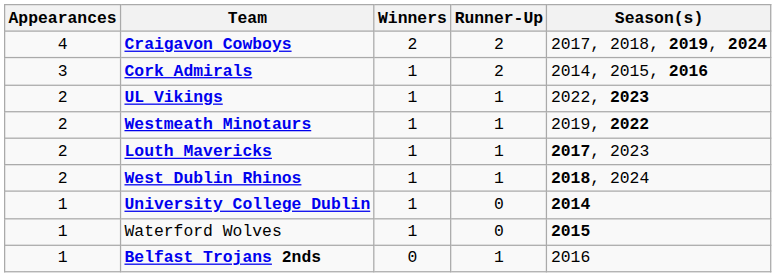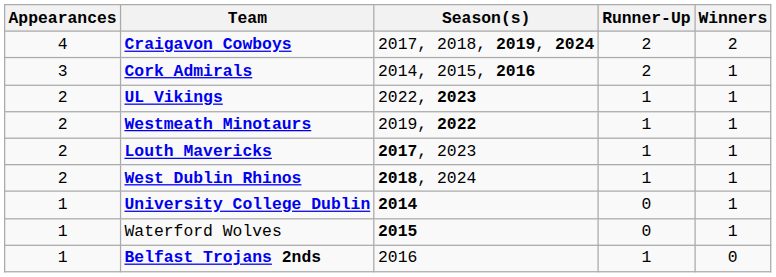 <table class="wikitable sortable">
 <tr>
 <th>Appearances</th>
 <th>Team</th>
+<th>Season(s)</th>
+<th>Runner-Up</th>
 <th>Winners</th>
-<th>Runner-Up</th>
-<th>Season(s)</th>
 </tr>
 <tr>
 <td align="center">4</td>
 <td><strong><a href='#'>Craigavon Cowboys</a></strong></td>
+<td>2017, 2018, <strong>2019</strong>, <strong>2024</strong></td>
 <td align="center">2</td>
 <td align="center">2</td>
-<td>2017, 2018, <strong>2019</strong>, <strong>2024</strong></td>
 </tr>
 <tr>
 <td align="center">3</td>
 <td><strong><a href='#'>Cork Admirals</a></strong></td>
+<td>2014, 2015, <strong>2016</strong></td>
+<td align="center">2</td>
 <td align="center">1</td>
-<td align="center">2</td>
-<td>2014, 2015, <strong>2016</strong></td>
 </tr>
 <tr>
 <td align="center">2</td>
 <td><strong><a href='#'>UL Vikings</a></strong></td>
+<td>2022, <strong>2023</strong></td>
 <td align="center">1</td>
 <td align="center">1</td>
-<td>2022, <strong>2023</strong></td>
 </tr>
 <tr>
 <td align="center">2</td>
 <td><strong><a href='#'>Westmeath Minotaurs</a></strong></td>
+<td>2019, <strong>2022</strong></td>
 <td align="center">1</td>
 <td align="center">1</td>
-<td>2019, <strong>2022</strong></td>
 </tr>
 <tr>
 <td align="center">2</td>
 <td><strong><a href='#'>Louth Mavericks</a></strong></td>
+<td><strong>2017</strong>, 2023</td>
 <td align="center">1</td>
 <td align="center">1</td>
-<td><strong>2017</strong>, 2023</td>
 </tr>
 <tr>
 <td align="center">2</td>
 <td><strong><a href='#'>West Dublin Rhinos</a></strong></td>
+<td><strong>2018</strong>, 2024</td>
 <td align="center">1</td>
 <td align="center">1</td>
-<td><strong>2018</strong>, 2024</td>
 </tr>
 <tr>
 <td align="center">1</td>
 <td><strong><a href='#'>University College Dublin</a></strong></td>
+<td><strong>2014</strong></td>
+<td align="center">0</td>
 <td align="center">1</td>
-<td align="center">0</td>
-<td><strong>2014</strong></td>
 </tr>
 <tr>
 <td align="center">1</td>
 <td>Waterford Wolves</td>
+<td><strong>2015</strong></td>
+<td align="center">0</td>
 <td align="center">1</td>
-<td align="center">0</td>
-<td><strong>2015</strong></td>
 </tr>
 <tr>
 <td align="center">1</td>
 <td><strong><a href='#'>Belfast Trojans</a> 2nds</strong></td>
+<td>2016</td>
+<td align="center">1</td>
 <td align="center">0</td>
-<td align="center">1</td>
-<td>2016</td>
 </tr>
 </table>
